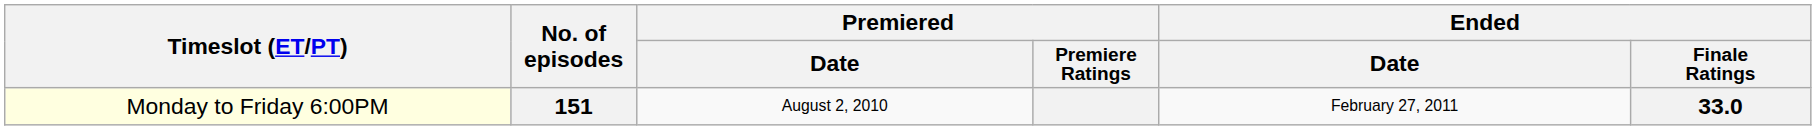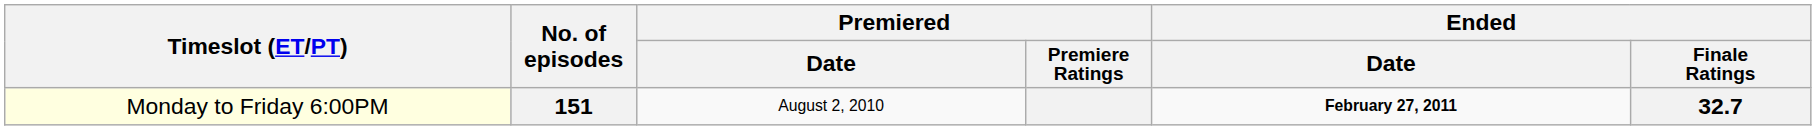 <table class="wikitable plainrowheaders" style="text-align:center; width:100%;">
 <tr>
 <th scope="col" style="width:28%;" rowspan="2">Timeslot (<a href='#'>ET</a>/<a href='#'>PT</a>)</th>
 <th scope="col" style="width:7%;" rowspan="2">No. of<br>episodes</th>
 <th scope="col" colspan=2>Premiered</th>
 <th scope="col" colspan=2>Ended</th>
 </tr>
 <tr>
 <th scope="col">Date</th>
 <th scope="col" span style="width:7%; font-size:smaller; line-height:100%;">Premiere<br>Ratings</th>
 <th scope="col">Date</th>
 <th scope="col" span style="width:10%; font-size:smaller; line-height:100%;">Finale<br>Ratings</th>
 </tr>
 <tr>
 <td style="background: lightyellow;">Monday to Friday 6:00PM</td>
 <th>151</th>
 <td style="font-size:11px;line-height:110%">August 2, 2010</td>
 <th></th>
-<td style="font-size:11px;line-height:110%">February 27, 2011</td>
-<th>33.0</th>
+<td style="font-size:11px;line-height:110%"><strong>February 27, 2011</strong></td>
+<th>32.7</th>
 </tr>
 </table>
